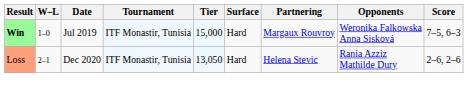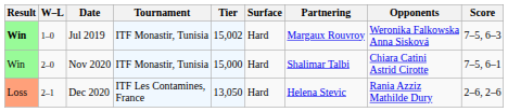 <table class="sortable wikitable">
 <tr>
 <th>Result</th>
 <th class="unsortable">W–L</th>
 <th>Date</th>
 <th>Tournament</th>
 <th>Tier</th>
 <th>Surface</th>
 <th>Partnering</th>
 <th>Opponents</th>
 <th class="unsortable">Score</th>
 </tr>
 <tr>
 <td style="background:#98fb98;"><strong>Win</strong></td>
 <td><small>1–0</small></td>
 <td>Jul 2019</td>
 <td style="background:#f0f8ff;">ITF Monastir, Tunisia</td>
-<td style="background:#f0f8ff;">15,000</td>
+<td style="background:#f0f8ff;">15,002</td>
 <td>Hard</td>
 <td> <a href='#'>Margaux Rouvroy</a></td>
 <td> <a href='#'>Weronika Falkowska</a> <br>  <a href='#'>Anna Sisková</a></td>
 <td>7–5, 6–3</td>
 </tr>
 <tr>
+<td style="background:#98fb98;">Win</td>
+<td><small>2–0</small></td>
+<td>Nov 2020</td>
+<td style="background:#f0f8ff;">ITF Monastir, Tunisia</td>
+<td style="background:#f0f8ff;">15,000</td>
+<td>Hard</td>
+<td> <a href='#'>Shalimar Talbi</a></td>
+<td> <a href='#'>Chiara Catini</a> <br>  <a href='#'>Astrid Cirotte</a></td>
+<td>7–5, 6–1</td>
+</tr>
+<tr>
 <td style="background:#ffa07a;">Loss</td>
 <td><small>2–1</small></td>
 <td>Dec 2020</td>
-<td style="background:#f0f8ff;">ITF Monastir, Tunisia</td>
+<td style="background:#f0f8ff;">ITF Les Contamines, <br>France</td>
 <td style="background:#f0f8ff;">13,050</td>
 <td>Hard</td>
 <td> <a href='#'>Helena Stevic</a></td>
 <td> <a href='#'>Rania Azziz</a> <br>  <a href='#'>Mathilde Dury</a></td>
 <td>2–6, 2–6</td>
 </tr>
 </table>
